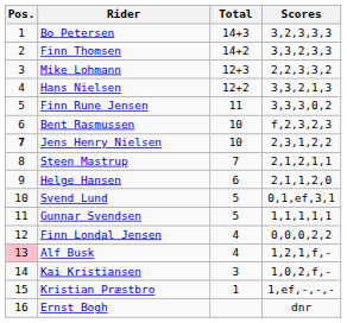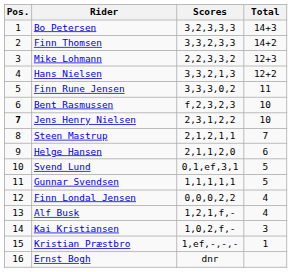 <table class=wikitable style="font-size:93%;">
 <tr>
 <th width=25px>Pos.</th>
 <th width=180px>Rider</th>
+<th width=80px>Scores</th>
 <th width=50px>Total</th>
-<th width=80px>Scores</th>
 </tr>
 <tr align=center>
 <td>1</td>
 <td align=left><a href='#'>Bo Petersen</a></td>
+<td>3,2,3,3,3</td>
 <td>14+3</td>
-<td>3,2,3,3,3</td>
 </tr>
 <tr align=center>
 <td>2</td>
 <td align=left><a href='#'>Finn Thomsen</a></td>
+<td>3,3,2,3,3</td>
 <td>14+2</td>
-<td>3,3,2,3,3</td>
 </tr>
 <tr align=center>
 <td>3</td>
 <td align=left><a href='#'>Mike Lohmann</a></td>
+<td>2,2,3,3,2</td>
 <td>12+3</td>
-<td>2,2,3,3,2</td>
 </tr>
 <tr align=center>
 <td>4</td>
 <td align=left><a href='#'>Hans Nielsen</a></td>
+<td>3,3,2,1,3</td>
 <td>12+2</td>
-<td>3,3,2,1,3</td>
 </tr>
 <tr align=center>
 <td>5</td>
 <td align=left><a href='#'>Finn Rune Jensen</a></td>
+<td>3,3,3,0,2</td>
 <td>11</td>
-<td>3,3,3,0,2</td>
 </tr>
 <tr align=center>
 <td>6</td>
 <td align=left><a href='#'>Bent Rasmussen</a></td>
+<td>f,2,3,2,3</td>
 <td>10</td>
-<td>f,2,3,2,3</td>
 </tr>
 <tr align=center>
 <td><strong>7</strong></td>
 <td align=left><a href='#'>Jens Henry Nielsen</a></td>
+<td>2,3,1,2,2</td>
 <td>10</td>
-<td>2,3,1,2,2</td>
 </tr>
 <tr align=center>
 <td>8</td>
 <td align=left><a href='#'>Steen Mastrup</a></td>
+<td>2,1,2,1,1</td>
 <td>7</td>
-<td>2,1,2,1,1</td>
 </tr>
 <tr align=center>
 <td>9</td>
 <td align=left><a href='#'>Helge Hansen</a></td>
+<td>2,1,1,2,0</td>
 <td>6</td>
-<td>2,1,1,2,0</td>
 </tr>
 <tr align=center>
 <td>10</td>
 <td align=left><a href='#'>Svend Lund</a></td>
+<td>0,1,ef,3,1</td>
 <td>5</td>
-<td>0,1,ef,3,1</td>
 </tr>
 <tr align=center>
 <td>11</td>
 <td align=left><a href='#'>Gunnar Svendsen</a></td>
+<td>1,1,1,1,1</td>
 <td>5</td>
-<td>1,1,1,1,1</td>
 </tr>
 <tr align=center>
 <td>12</td>
 <td align=left><a href='#'>Finn Londal Jensen</a></td>
+<td>0,0,0,2,2</td>
 <td>4</td>
-<td>0,0,0,2,2</td>
 </tr>
 <tr align=center>
-<td style="background: pink;">13</td>
+<td>13</td>
 <td align=left><a href='#'>Alf Busk</a></td>
+<td>1,2,1,f,-</td>
 <td>4</td>
-<td>1,2,1,f,-</td>
 </tr>
 <tr align=center>
 <td>14</td>
 <td align=left><a href='#'>Kai Kristiansen</a></td>
+<td>1,0,2,f,-</td>
 <td>3</td>
-<td>1,0,2,f,-</td>
 </tr>
 <tr align=center>
 <td>15</td>
 <td align=left><a href='#'>Kristian Præstbro</a></td>
+<td>1,ef,-,-,-</td>
 <td>1</td>
-<td>1,ef,-,-,-</td>
 </tr>
 <tr align=center>
 <td>16</td>
 <td align=left><a href='#'>Ernst Bogh</a></td>
+<td>dnr</td>
 <td></td>
-<td>dnr</td>
 </tr>
 </table>
